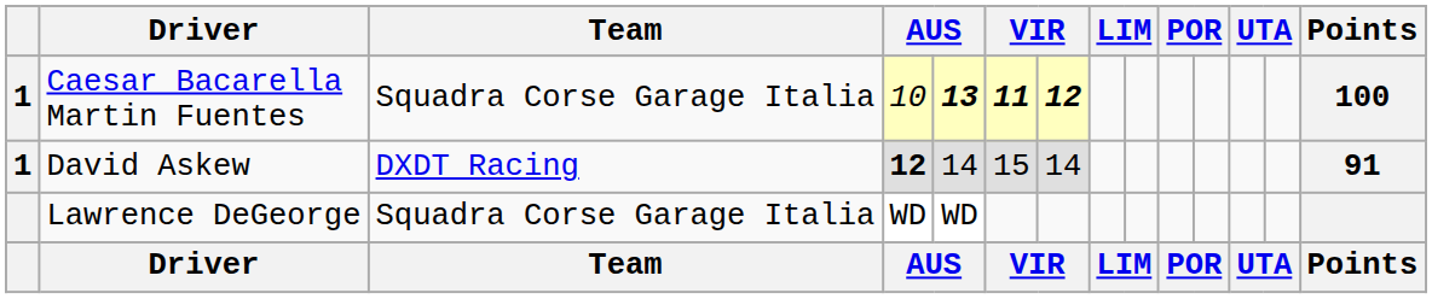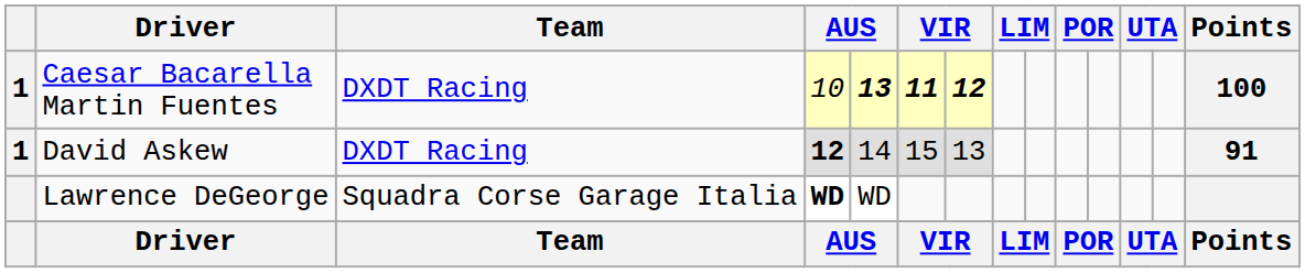 <table class="wikitable" style="text-align:center">
 <tr valign="top">
 <th valign=middle></th>
 <th valign=middle>Driver</th>
 <th valign=middle>Team</th>
 <th colspan=2><a href='#'>AUS</a></th>
 <th colspan=2><a href='#'>VIR</a></th>
 <th colspan=2><a href='#'>LIM</a></th>
 <th colspan=2><a href='#'>POR</a></th>
 <th colspan=2><a href='#'>UTA</a></th>
 <th valign=middle>Points</th>
 </tr>
 <tr>
 <th>1</th>
 <td align=left> <a href='#'>Caesar Bacarella</a><br> Martin Fuentes</td>
-<td align=left> Squadra Corse Garage Italia</td>
+<td align=left> <a href='#'>DXDT Racing</a></td>
 <td style="background:#FFFFBF;"><em>10</em></td>
 <td style="background:#FFFFBF;"><strong><em>13</em></strong></td>
 <td style="background:#FFFFBF;"><strong><em>11</em></strong></td>
 <td style="background:#FFFFBF;"><strong><em>12</em></strong></td>
 <td></td>
 <td></td>
 <td></td>
 <td></td>
 <td></td>
 <td></td>
 <th>100</th>
 </tr>
 <tr>
 <th>1</th>
 <td align=left> David Askew</td>
 <td align=left> <a href='#'>DXDT Racing</a></td>
 <td style="background:#DFDFDF;"><strong>12</strong></td>
 <td style="background:#DFDFDF;">14</td>
 <td style="background:#DFDFDF;">15</td>
-<td style="background:#DFDFDF;">14</td>
+<td style="background:#DFDFDF;">13</td>
 <td></td>
 <td></td>
 <td></td>
 <td></td>
 <td></td>
 <td></td>
 <th>91</th>
 </tr>
 <tr>
 <th></th>
 <td align=left> Lawrence DeGeorge</td>
 <td align=left> Squadra Corse Garage Italia</td>
-<td style="background:#FFFFFF;">WD</td>
+<td style="background:#FFFFFF;"><strong>WD</strong></td>
 <td style="background:#FFFFFF;">WD</td>
 <td></td>
 <td></td>
 <td></td>
 <td></td>
 <td></td>
 <td></td>
 <td></td>
 <td></td>
 <th></th>
 </tr>
 <tr valign="top">
 <th valign=middle></th>
 <th valign=middle>Driver</th>
 <th valign=middle>Team</th>
 <th colspan=2><a href='#'>AUS</a></th>
 <th colspan=2><a href='#'>VIR</a></th>
 <th colspan=2><a href='#'>LIM</a></th>
 <th colspan=2><a href='#'>POR</a></th>
 <th colspan=2><a href='#'>UTA</a></th>
 <th valign=middle>Points</th>
 </tr>
 </table>
